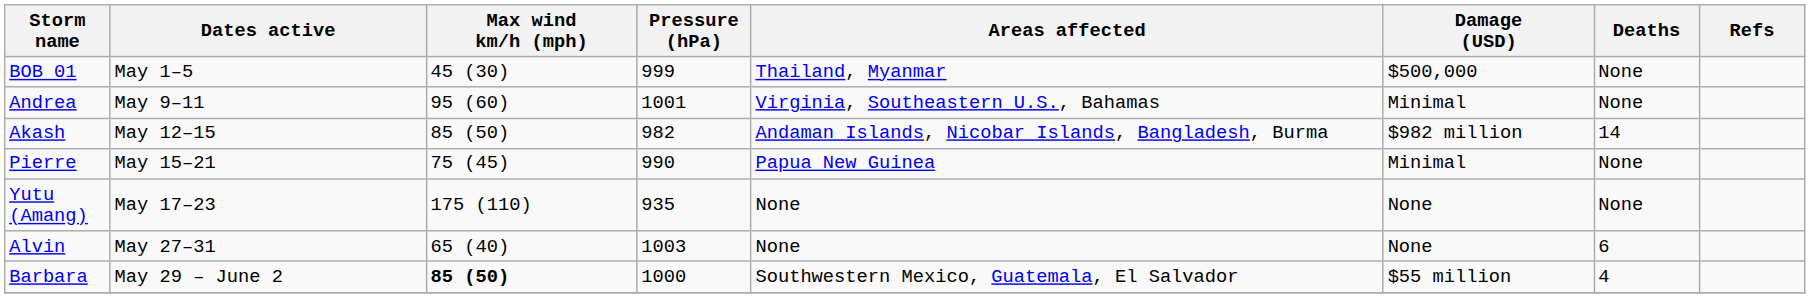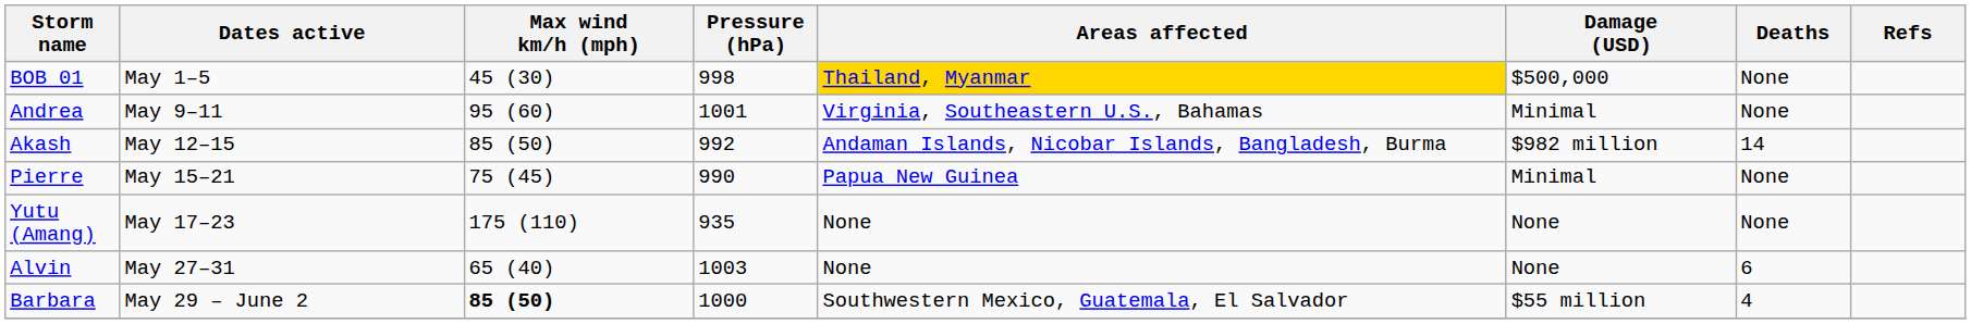 <table class="wikitable sortable">
 <tr>
 <th width="5%">Storm name</th>
 <th width="15%">Dates active</th>
 <th width="10%">Max wind<br>km/h (mph)</th>
 <th width="5%">Pressure<br>(hPa)</th>
 <th width="30%">Areas affected</th>
 <th width="10%">Damage<br>(USD)</th>
 <th width="5%">Deaths</th>
 <th width="5%">Refs</th>
 </tr>
 <tr>
 <td><a href='#'>BOB 01</a></td>
 <td>May 1–5</td>
 <td>45 (30)</td>
-<td>999</td>
-<td><a href='#'>Thailand</a>, <a href='#'>Myanmar</a></td>
+<td>998</td>
+<td style="background: gold;"><a href='#'>Thailand</a>, <a href='#'>Myanmar</a></td>
 <td>$500,000</td>
 <td>None</td>
 <td></td>
 </tr>
 <tr>
 <td><a href='#'>Andrea</a></td>
 <td>May 9–11</td>
 <td>95 (60)</td>
 <td>1001</td>
 <td><a href='#'>Virginia</a>, <a href='#'>Southeastern U.S.</a>, Bahamas</td>
 <td>Minimal</td>
 <td>None</td>
 <td></td>
 </tr>
 <tr>
 <td><a href='#'>Akash</a></td>
 <td>May 12–15</td>
 <td>85 (50)</td>
-<td>982</td>
+<td>992</td>
 <td><a href='#'>Andaman Islands</a>, <a href='#'>Nicobar Islands</a>, <a href='#'>Bangladesh</a>, Burma</td>
 <td>$982 million</td>
 <td>14</td>
 <td></td>
 </tr>
 <tr>
 <td><a href='#'>Pierre</a></td>
 <td>May 15–21</td>
 <td>75 (45)</td>
 <td>990</td>
 <td><a href='#'>Papua New Guinea</a></td>
 <td>Minimal</td>
 <td>None</td>
 <td></td>
 </tr>
 <tr>
 <td><a href='#'>Yutu (Amang)</a></td>
 <td>May 17–23</td>
 <td>175 (110)</td>
 <td>935</td>
 <td>None</td>
 <td>None</td>
 <td>None</td>
 <td></td>
 </tr>
 <tr>
 <td><a href='#'>Alvin</a></td>
 <td>May 27–31</td>
 <td>65 (40)</td>
 <td>1003</td>
 <td>None</td>
 <td>None</td>
 <td>6</td>
 <td></td>
 </tr>
 <tr>
 <td><a href='#'>Barbara</a></td>
 <td>May 29 – June 2</td>
 <td><strong>85 (50)</strong></td>
 <td>1000</td>
 <td>Southwestern Mexico, <a href='#'>Guatemala</a>, El Salvador</td>
 <td>$55 million</td>
 <td>4</td>
 <td></td>
 </tr>
 <tr>
 </tr>
 </table>
